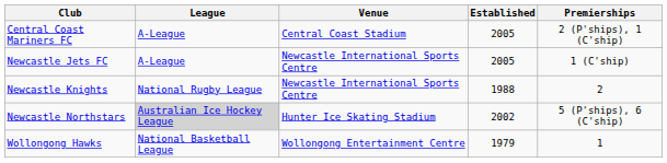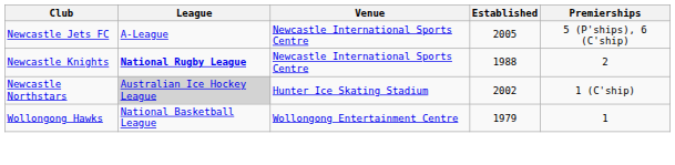 <table class="wikitable">
 <tr>
 <th>Club</th>
 <th>League</th>
 <th>Venue</th>
 <th>Established</th>
 <th>Premierships</th>
 </tr>
 <tr>
-<td><a href='#'>Central Coast Mariners FC</a></td>
-<td><a href='#'>A-League</a></td>
-<td><a href='#'>Central Coast Stadium</a></td>
-<td style="text-align:center;">2005</td>
-<td style="text-align:center;">2 (P'ships), 1 (C'ship)</td>
-</tr>
-<tr>
 <td><a href='#'>Newcastle Jets FC</a></td>
 <td><a href='#'>A-League</a></td>
 <td><a href='#'>Newcastle International Sports Centre</a></td>
 <td style="text-align:center;">2005</td>
-<td style="text-align:center;">1 (C'ship)</td>
+<td style="text-align:center;">5 (P'ships), 6 (C'ship)</td>
 </tr>
 <tr>
 <td><a href='#'>Newcastle Knights</a></td>
-<td><a href='#'>National Rugby League</a></td>
+<td><strong><a href='#'>National Rugby League</a></strong></td>
 <td><a href='#'>Newcastle International Sports Centre</a></td>
 <td style="text-align:center;">1988</td>
 <td style="text-align:center;">2</td>
 </tr>
 <tr>
 <td><a href='#'>Newcastle Northstars</a></td>
 <td style="background: lightgrey;"><a href='#'>Australian Ice Hockey League</a></td>
 <td><a href='#'>Hunter Ice Skating Stadium</a></td>
 <td style="text-align:center;">2002</td>
-<td style="text-align:center;">5 (P'ships), 6 (C'ship)</td>
+<td style="text-align:center;">1 (C'ship)</td>
 </tr>
 <tr>
 <td><a href='#'>Wollongong Hawks</a></td>
 <td><a href='#'>National Basketball League</a></td>
 <td><a href='#'>Wollongong Entertainment Centre</a></td>
 <td style="text-align:center;">1979</td>
 <td style="text-align:center;">1</td>
 </tr>
 </table>
